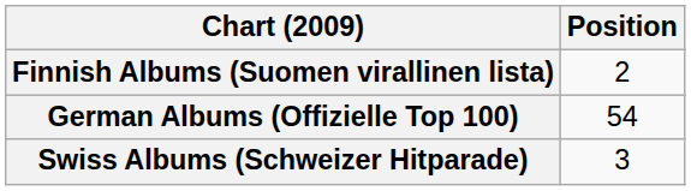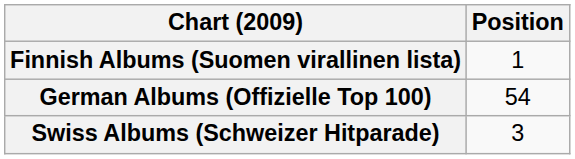 <table class="wikitable plainrowheaders sortable">
 <tr>
 <th>Chart (2009)</th>
 <th>Position</th>
 </tr>
 <tr>
 <th scope="row">Finnish Albums (Suomen virallinen lista)</th>
-<td style="text-align:center;">2</td>
+<td style="text-align:center;">1</td>
 </tr>
 <tr>
 <th scope="row">German Albums (Offizielle Top 100)</th>
 <td style="text-align:center;">54</td>
 </tr>
 <tr>
 <th scope="row">Swiss Albums (Schweizer Hitparade)</th>
 <td style="text-align:center;">3</td>
 </tr>
 </table>
